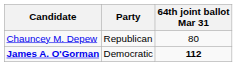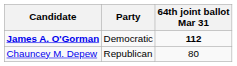 <table class=wikitable>
 <tr>
 <th>Candidate</th>
 <th>Party</th>
 <th>64th joint ballot<br>Mar 31</th>
 </tr>
 <tr>
+<td> <strong><a href='#'>James A. O'Gorman</a></strong></td>
+<td>Democratic</td>
+<td align=center> <strong>112</strong></td>
+</tr>
+<tr>
 <td><a href='#'>Chauncey M. Depew</a></td>
 <td>Republican</td>
 <td align=center>80</td>
 </tr>
-<tr>
-<td> <strong><a href='#'>James A. O'Gorman</a></strong></td>
-<td>Democratic</td>
-<td align=center> <strong>112</strong></td>
-</tr>
 </table>
